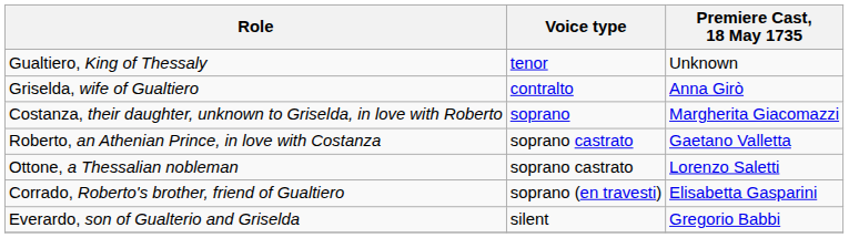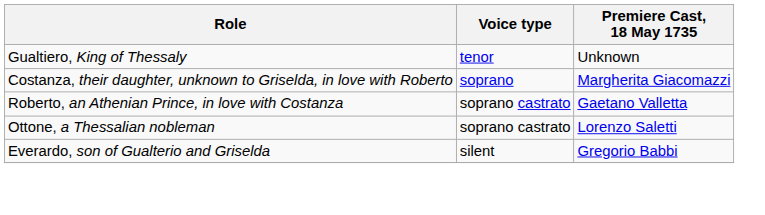 <table class="wikitable">
 <tr>
 <th>Role</th>
 <th>Voice type</th>
 <th>Premiere Cast,<br>18 May 1735</th>
 </tr>
 <tr>
 <td>Gualtiero, <em>King of Thessaly</em></td>
 <td><a href='#'>tenor</a></td>
 <td>Unknown</td>
-</tr>
-<tr>
-<td>Griselda, <em>wife of Gualtiero</em></td>
-<td><a href='#'>contralto</a></td>
-<td><a href='#'>Anna Girò</a></td>
 </tr>
 <tr>
 <td>Costanza, <em>their daughter, unknown to Griselda, in love with Roberto</em></td>
 <td><a href='#'>soprano</a></td>
 <td><a href='#'>Margherita Giacomazzi</a></td>
 </tr>
 <tr>
 <td>Roberto, <em>an Athenian Prince, in love with Costanza</em></td>
 <td>soprano <a href='#'>castrato</a></td>
 <td><a href='#'>Gaetano Valletta</a></td>
 </tr>
 <tr>
 <td>Ottone, <em>a Thessalian nobleman</em></td>
 <td>soprano castrato</td>
 <td><a href='#'>Lorenzo Saletti</a></td>
 </tr>
 <tr>
-<td>Corrado, <em>Roberto's brother, friend of Gualtiero</em></td>
-<td>soprano (<a href='#'>en travesti</a>)</td>
-<td><a href='#'>Elisabetta Gasparini</a></td>
-</tr>
-<tr>
 <td>Everardo, <em>son of Gualterio and Griselda</em></td>
 <td>silent</td>
 <td><a href='#'>Gregorio Babbi</a></td>
 </tr>
 <tr>
 </tr>
 </table>
